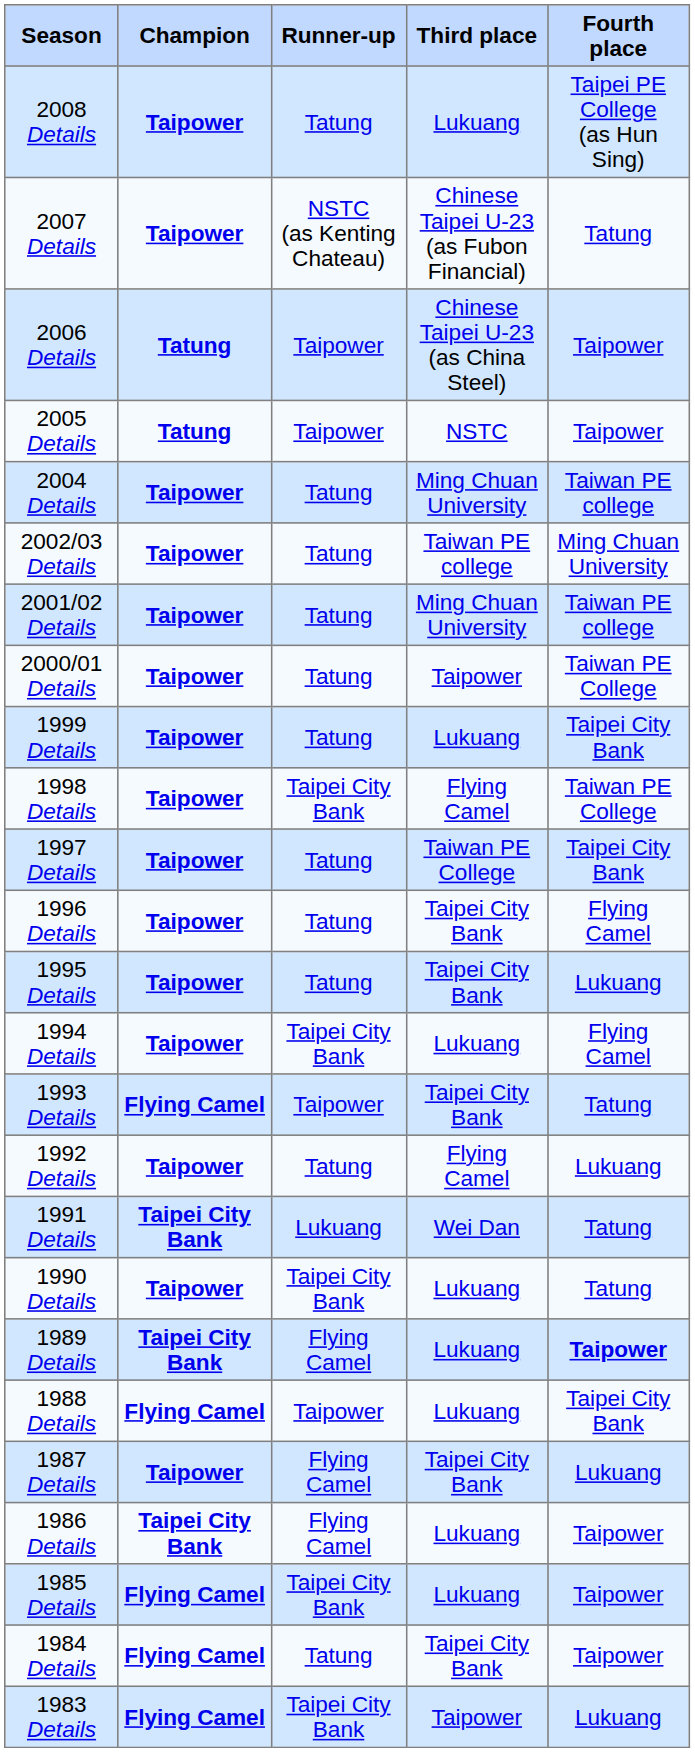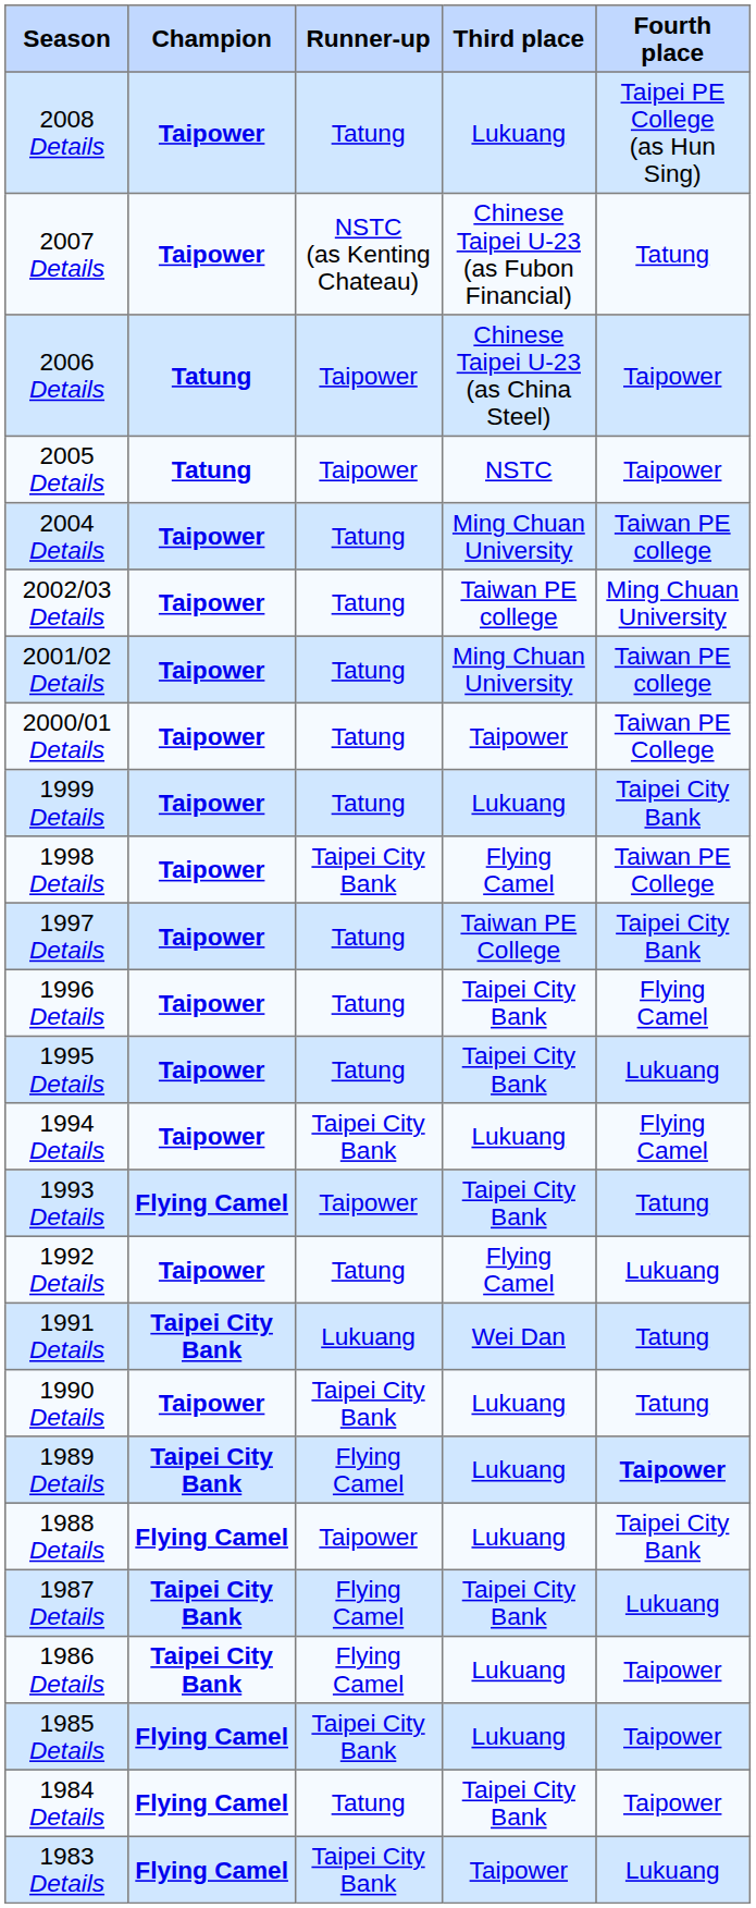 <table border=1 style="border-collapse:collapse; font-size:90%; text-align:center;" cellpadding=3 cellspacing=0 width=70%>
 <tr bgcolor=#C1D8FF>
 <th width=10%>Season</th>
 <th width=15%>Champion</th>
 <th width=15%>Runner-up</th>
 <th width=15%>Third place</th>
 <th width=15%>Fourth place</th>
 </tr>
 <tr bgcolor=#D0E7FF>
 <td>2008 <br> <em><a href='#'>Details</a></em></td>
 <td><strong><a href='#'>Taipower</a></strong></td>
 <td><a href='#'>Tatung</a></td>
 <td><a href='#'>Lukuang</a></td>
 <td><a href='#'>Taipei PE College</a><br>(as Hun Sing)</td>
 </tr>
 <tr bgcolor=#F5FAFF>
 <td>2007 <br> <em><a href='#'>Details</a></em></td>
 <td><strong><a href='#'>Taipower</a></strong></td>
 <td><a href='#'>NSTC</a> <br> (as Kenting Chateau)</td>
 <td><a href='#'>Chinese Taipei U-23</a> <br> (as Fubon Financial)</td>
 <td><a href='#'>Tatung</a></td>
 </tr>
 <tr bgcolor=#D0E7FF>
 <td>2006 <br> <em><a href='#'>Details</a></em></td>
 <td><strong><a href='#'>Tatung</a></strong></td>
 <td><a href='#'>Taipower</a></td>
 <td><a href='#'>Chinese Taipei U-23</a> <br> (as China Steel)</td>
 <td><a href='#'>Taipower</a></td>
 </tr>
 <tr bgcolor=#F5FAFF>
 <td>2005 <br> <em><a href='#'>Details</a></em></td>
 <td><strong><a href='#'>Tatung</a></strong></td>
 <td><a href='#'>Taipower</a></td>
 <td><a href='#'>NSTC</a></td>
 <td><a href='#'>Taipower</a></td>
 </tr>
 <tr bgcolor=#D0E7FF>
 <td>2004 <br> <em><a href='#'>Details</a></em></td>
 <td><strong><a href='#'>Taipower</a></strong></td>
 <td><a href='#'>Tatung</a></td>
 <td><a href='#'>Ming Chuan University</a></td>
 <td><a href='#'>Taiwan PE college</a></td>
 </tr>
 <tr bgcolor=#F5FAFF>
 <td>2002/03 <br> <em><a href='#'>Details</a></em></td>
 <td><strong><a href='#'>Taipower</a></strong></td>
 <td><a href='#'>Tatung</a></td>
 <td><a href='#'>Taiwan PE college</a></td>
 <td><a href='#'>Ming Chuan University</a></td>
 </tr>
 <tr bgcolor=#D0E7FF>
 <td>2001/02 <br> <em><a href='#'>Details</a></em></td>
 <td><strong><a href='#'>Taipower</a></strong></td>
 <td><a href='#'>Tatung</a></td>
 <td><a href='#'>Ming Chuan University</a></td>
 <td><a href='#'>Taiwan PE college</a></td>
 </tr>
 <tr bgcolor=#F5FAFF>
 <td>2000/01 <br> <em><a href='#'>Details</a></em></td>
 <td><strong><a href='#'>Taipower</a></strong></td>
 <td><a href='#'>Tatung</a></td>
 <td><a href='#'>Taipower</a></td>
 <td><a href='#'>Taiwan PE College</a></td>
 </tr>
 <tr bgcolor=#D0E7FF>
 <td>1999 <br> <em><a href='#'>Details</a></em></td>
 <td><strong><a href='#'>Taipower</a></strong></td>
 <td><a href='#'>Tatung</a></td>
 <td><a href='#'>Lukuang</a></td>
 <td><a href='#'>Taipei City Bank</a></td>
 </tr>
 <tr bgcolor=#F5FAFF>
 <td>1998 <br> <em><a href='#'>Details</a></em></td>
 <td><strong><a href='#'>Taipower</a></strong></td>
 <td><a href='#'>Taipei City Bank</a></td>
 <td><a href='#'>Flying Camel</a></td>
 <td><a href='#'>Taiwan PE College</a></td>
 </tr>
 <tr bgcolor=#D0E7FF>
 <td>1997 <br> <em><a href='#'>Details</a></em></td>
 <td><strong><a href='#'>Taipower</a></strong></td>
 <td><a href='#'>Tatung</a></td>
 <td><a href='#'>Taiwan PE College</a></td>
 <td><a href='#'>Taipei City Bank</a></td>
 </tr>
 <tr bgcolor=#F5FAFF>
 <td>1996 <br> <em><a href='#'>Details</a></em></td>
 <td><strong><a href='#'>Taipower</a></strong></td>
 <td><a href='#'>Tatung</a></td>
 <td><a href='#'>Taipei City Bank</a></td>
 <td><a href='#'>Flying Camel</a></td>
 </tr>
 <tr bgcolor=#D0E7FF>
 <td>1995 <br> <em><a href='#'>Details</a></em></td>
 <td><strong><a href='#'>Taipower</a></strong></td>
 <td><a href='#'>Tatung</a></td>
 <td><a href='#'>Taipei City Bank</a></td>
 <td><a href='#'>Lukuang</a></td>
 </tr>
 <tr bgcolor=#F5FAFF>
 <td>1994 <br> <em><a href='#'>Details</a></em></td>
 <td><strong><a href='#'>Taipower</a></strong></td>
 <td><a href='#'>Taipei City Bank</a></td>
 <td><a href='#'>Lukuang</a></td>
 <td><a href='#'>Flying Camel</a></td>
 </tr>
 <tr bgcolor=#D0E7FF>
 <td>1993 <br> <em><a href='#'>Details</a></em></td>
 <td><strong><a href='#'>Flying Camel</a></strong></td>
 <td><a href='#'>Taipower</a></td>
 <td><a href='#'>Taipei City Bank</a></td>
 <td><a href='#'>Tatung</a></td>
 </tr>
 <tr bgcolor=#F5FAFF>
 <td>1992 <br> <em><a href='#'>Details</a></em></td>
 <td><strong><a href='#'>Taipower</a></strong></td>
 <td><a href='#'>Tatung</a></td>
 <td><a href='#'>Flying Camel</a></td>
 <td><a href='#'>Lukuang</a></td>
 </tr>
 <tr bgcolor=#D0E7FF>
 <td>1991 <br> <em><a href='#'>Details</a></em></td>
 <td><strong><a href='#'>Taipei City Bank</a></strong></td>
 <td><a href='#'>Lukuang</a></td>
 <td><a href='#'>Wei Dan</a></td>
 <td><a href='#'>Tatung</a></td>
 </tr>
 <tr bgcolor=#F5FAFF>
 <td>1990 <br> <em><a href='#'>Details</a></em></td>
 <td><strong><a href='#'>Taipower</a></strong></td>
 <td><a href='#'>Taipei City Bank</a></td>
 <td><a href='#'>Lukuang</a></td>
 <td><a href='#'>Tatung</a></td>
 </tr>
 <tr bgcolor=#D0E7FF>
 <td>1989 <br> <em><a href='#'>Details</a></em></td>
 <td><strong><a href='#'>Taipei City Bank</a></strong></td>
 <td><a href='#'>Flying Camel</a></td>
 <td><a href='#'>Lukuang</a></td>
 <td><strong><a href='#'>Taipower</a></strong></td>
 </tr>
 <tr bgcolor=#F5FAFF>
 <td>1988 <br> <em><a href='#'>Details</a></em></td>
 <td><strong><a href='#'>Flying Camel</a></strong></td>
 <td><a href='#'>Taipower</a></td>
 <td><a href='#'>Lukuang</a></td>
 <td><a href='#'>Taipei City Bank</a></td>
 </tr>
 <tr bgcolor=#D0E7FF>
 <td>1987 <br> <em><a href='#'>Details</a></em></td>
-<td><strong><a href='#'>Taipower</a></strong></td>
+<td><strong><a href='#'>Taipei City Bank</a></strong></td>
 <td><a href='#'>Flying Camel</a></td>
 <td><a href='#'>Taipei City Bank</a></td>
 <td><a href='#'>Lukuang</a></td>
 </tr>
 <tr bgcolor=#F5FAFF>
 <td>1986 <br> <em><a href='#'>Details</a></em></td>
 <td><strong><a href='#'>Taipei City Bank</a></strong></td>
 <td><a href='#'>Flying Camel</a></td>
 <td><a href='#'>Lukuang</a></td>
 <td><a href='#'>Taipower</a></td>
 </tr>
 <tr bgcolor=#D0E7FF>
 <td>1985 <br> <em><a href='#'>Details</a></em></td>
 <td><strong><a href='#'>Flying Camel</a></strong></td>
 <td><a href='#'>Taipei City Bank</a></td>
 <td><a href='#'>Lukuang</a></td>
 <td><a href='#'>Taipower</a></td>
 </tr>
 <tr bgcolor=#F5FAFF>
 <td>1984 <br> <em><a href='#'>Details</a></em></td>
 <td><strong><a href='#'>Flying Camel</a></strong></td>
 <td><a href='#'>Tatung</a></td>
 <td><a href='#'>Taipei City Bank</a></td>
 <td><a href='#'>Taipower</a></td>
 </tr>
 <tr bgcolor=#D0E7FF>
 <td>1983 <br> <em><a href='#'>Details</a></em></td>
 <td><strong><a href='#'>Flying Camel</a></strong></td>
 <td><a href='#'>Taipei City Bank</a></td>
 <td><a href='#'>Taipower</a></td>
 <td><a href='#'>Lukuang</a></td>
 </tr>
 </table>
